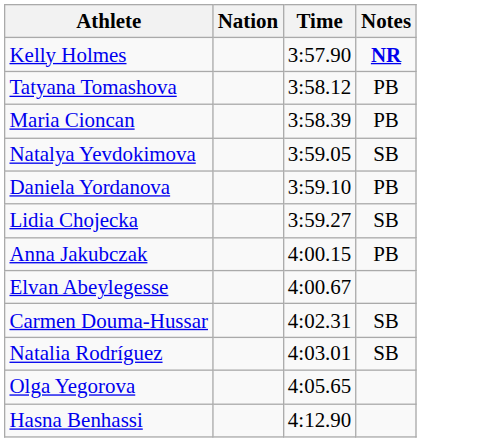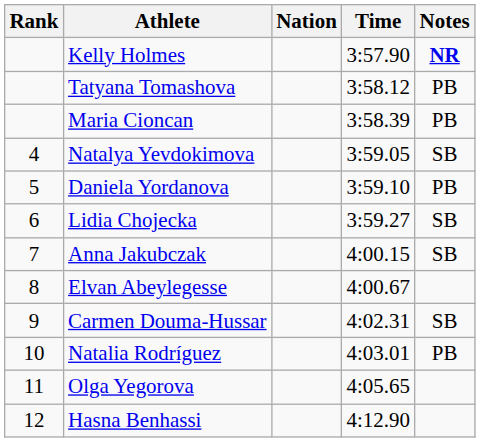 <table class="wikitable sortable" style="text-align:center">
 <tr>
+<th>Rank</th>
 <th>Athlete</th>
 <th>Nation</th>
 <th>Time</th>
 <th>Notes</th>
 </tr>
 <tr>
+<td></td>
 <td align=left><a href='#'>Kelly Holmes</a></td>
 <td align=left></td>
 <td>3:57.90</td>
 <td><strong><a href='#'>NR</a></strong></td>
 </tr>
 <tr>
+<td></td>
 <td align=left><a href='#'>Tatyana Tomashova</a></td>
 <td align=left></td>
 <td>3:58.12</td>
 <td>PB</td>
 </tr>
 <tr>
+<td></td>
 <td align=left><a href='#'>Maria Cioncan</a></td>
 <td align=left></td>
 <td>3:58.39</td>
 <td>PB</td>
 </tr>
 <tr>
+<td>4</td>
 <td align=left><a href='#'>Natalya Yevdokimova</a></td>
 <td align=left></td>
 <td>3:59.05</td>
 <td>SB</td>
 </tr>
 <tr>
+<td>5</td>
 <td align=left><a href='#'>Daniela Yordanova</a></td>
 <td align=left></td>
 <td>3:59.10</td>
 <td>PB</td>
 </tr>
 <tr>
+<td>6</td>
 <td align=left><a href='#'>Lidia Chojecka</a></td>
 <td align=left></td>
 <td>3:59.27</td>
 <td>SB</td>
 </tr>
 <tr>
+<td>7</td>
 <td align=left><a href='#'>Anna Jakubczak</a></td>
 <td align=left></td>
 <td>4:00.15</td>
-<td>PB</td>
+<td>SB</td>
 </tr>
 <tr>
+<td>8</td>
 <td align=left><a href='#'>Elvan Abeylegesse</a></td>
 <td align=left></td>
 <td>4:00.67</td>
 <td></td>
 </tr>
 <tr>
+<td>9</td>
 <td align=left><a href='#'>Carmen Douma-Hussar</a></td>
 <td align=left></td>
 <td>4:02.31</td>
 <td>SB</td>
 </tr>
 <tr>
+<td>10</td>
 <td align=left><a href='#'>Natalia Rodríguez</a></td>
 <td align=left></td>
 <td>4:03.01</td>
-<td>SB</td>
+<td>PB</td>
 </tr>
 <tr>
+<td>11</td>
 <td align=left><a href='#'>Olga Yegorova</a></td>
 <td align=left></td>
 <td>4:05.65</td>
 <td></td>
 </tr>
 <tr>
+<td>12</td>
 <td align=left><a href='#'>Hasna Benhassi</a></td>
 <td align=left></td>
 <td>4:12.90</td>
 <td></td>
 </tr>
 </table>
